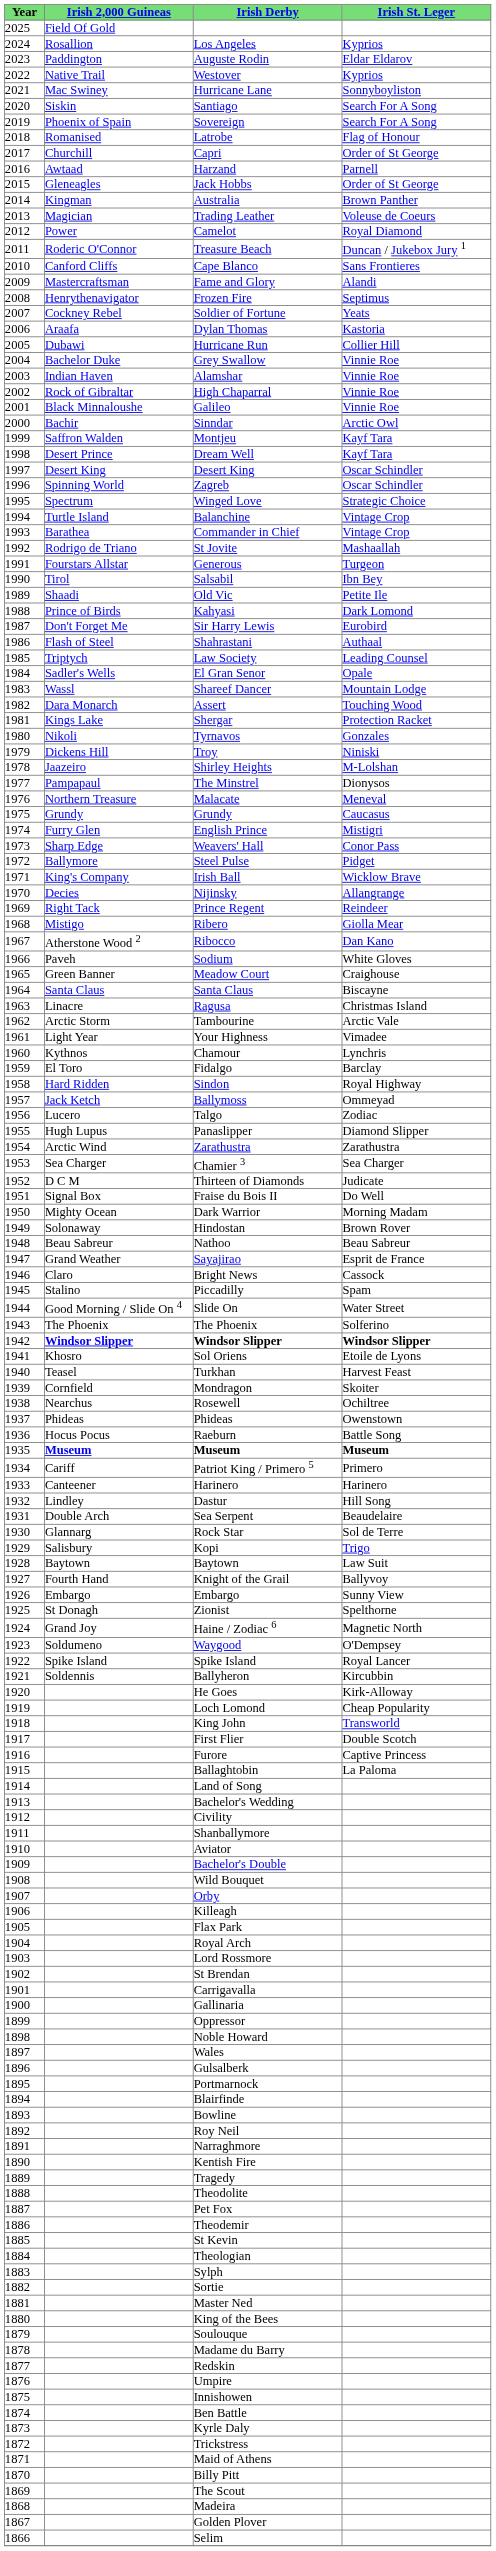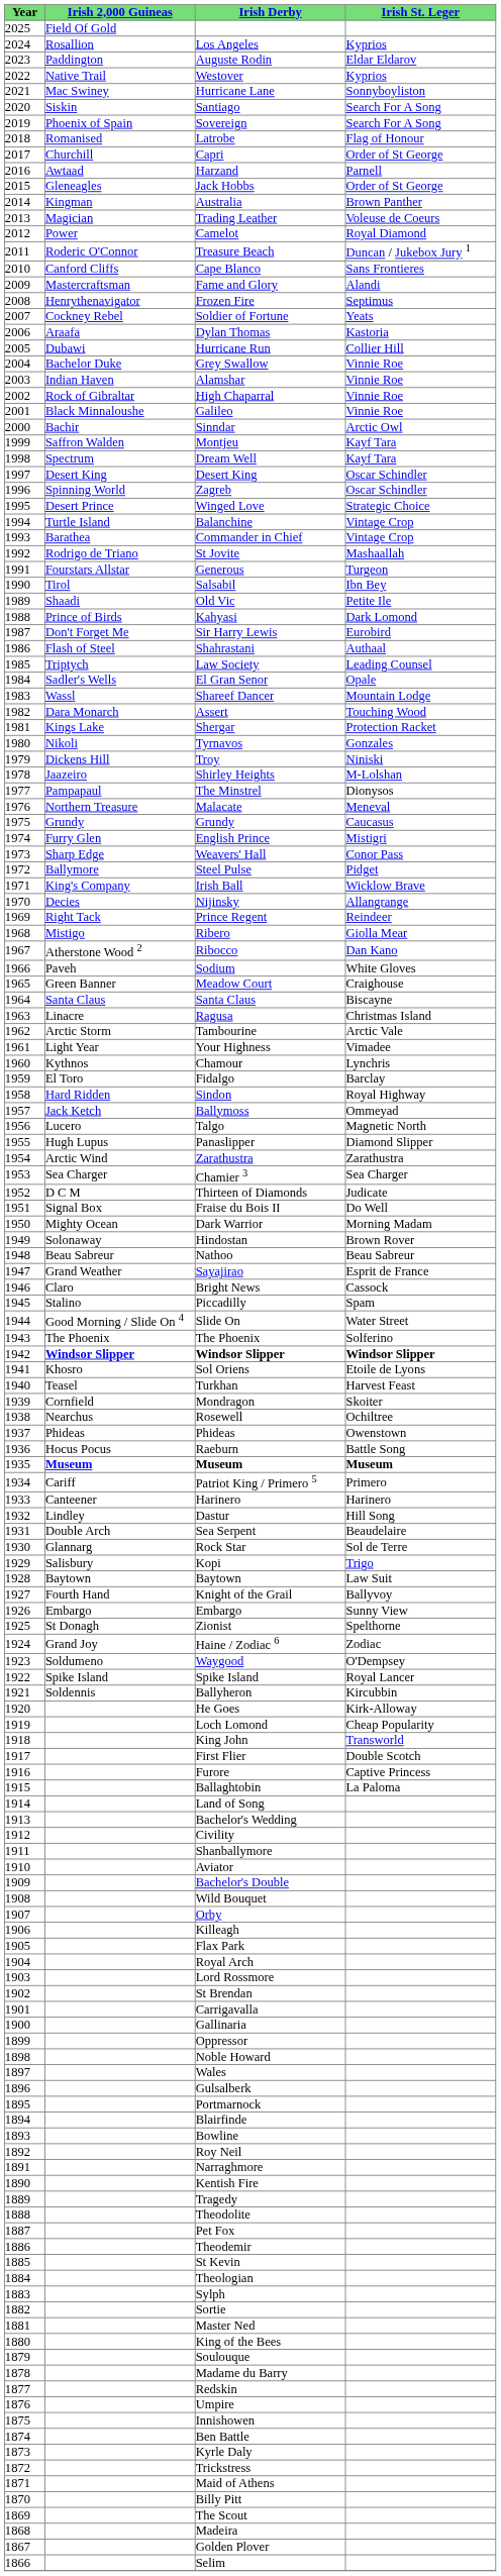 <table class = "sortable" | border="1" cellpadding="0" style="border-collapse: collapse; font-size:90%">
 <tr bgcolor="#77dd77" align="center">
 <td width="45px"><strong>Year</strong><br></td>
 <td width="170px"><strong><a href='#'>Irish 2,000 Guineas</a></strong><br></td>
 <td width="170px"><strong><a href='#'>Irish Derby</a></strong><br></td>
 <td width="170px"><strong><a href='#'>Irish St. Leger</a></strong></td>
 </tr>
 <tr>
 <td>2025</td>
 <td><a href='#'>Field Of Gold</a></td>
 <td></td>
 <td></td>
 </tr>
 <tr>
 <td>2024</td>
 <td><a href='#'>Rosallion</a></td>
 <td><a href='#'>Los Angeles</a></td>
 <td><a href='#'>Kyprios</a></td>
 </tr>
 <tr>
 <td>2023</td>
 <td><a href='#'>Paddington</a></td>
 <td><a href='#'>Auguste Rodin</a></td>
 <td><a href='#'>Eldar Eldarov</a></td>
 </tr>
 <tr>
 <td>2022</td>
 <td><a href='#'>Native Trail</a></td>
 <td><a href='#'>Westover</a></td>
 <td><a href='#'>Kyprios</a></td>
 </tr>
 <tr>
 <td>2021</td>
 <td><a href='#'>Mac Swiney</a></td>
 <td><a href='#'>Hurricane Lane</a></td>
 <td><a href='#'>Sonnyboyliston</a></td>
 </tr>
 <tr>
 <td>2020</td>
 <td><a href='#'>Siskin</a></td>
 <td><a href='#'>Santiago</a></td>
 <td><a href='#'>Search For A Song</a></td>
 </tr>
 <tr>
 <td>2019</td>
 <td><a href='#'>Phoenix of Spain</a></td>
 <td><a href='#'>Sovereign</a></td>
 <td><a href='#'>Search For A Song</a></td>
 </tr>
 <tr>
 <td>2018</td>
 <td><a href='#'>Romanised</a></td>
 <td><a href='#'>Latrobe</a></td>
 <td><a href='#'>Flag of Honour</a></td>
 </tr>
 <tr>
 <td>2017</td>
 <td><a href='#'>Churchill</a></td>
 <td><a href='#'>Capri</a></td>
 <td><a href='#'>Order of St George</a></td>
 </tr>
 <tr>
 <td>2016</td>
 <td><a href='#'>Awtaad</a></td>
 <td><a href='#'>Harzand</a></td>
 <td><a href='#'>Parnell</a></td>
 </tr>
 <tr>
 <td>2015</td>
 <td><a href='#'>Gleneagles</a></td>
 <td><a href='#'>Jack Hobbs</a></td>
 <td><a href='#'>Order of St George</a></td>
 </tr>
 <tr>
 <td>2014</td>
 <td><a href='#'>Kingman</a></td>
 <td><a href='#'>Australia</a></td>
 <td><a href='#'>Brown Panther</a></td>
 </tr>
 <tr>
 <td>2013</td>
 <td><a href='#'>Magician</a></td>
 <td><a href='#'>Trading Leather</a></td>
 <td><a href='#'>Voleuse de Coeurs</a></td>
 </tr>
 <tr>
 <td>2012</td>
 <td><a href='#'>Power</a></td>
 <td><a href='#'>Camelot</a></td>
 <td><a href='#'>Royal Diamond</a></td>
 </tr>
 <tr>
 <td>2011</td>
 <td><a href='#'>Roderic O'Connor</a></td>
 <td><a href='#'>Treasure Beach</a></td>
 <td><a href='#'>Duncan</a> / <a href='#'>Jukebox Jury</a> <sup>1</sup></td>
 </tr>
 <tr>
 <td>2010</td>
 <td><a href='#'>Canford Cliffs</a></td>
 <td><a href='#'>Cape Blanco</a></td>
 <td><a href='#'>Sans Frontieres</a></td>
 </tr>
 <tr>
 <td>2009</td>
 <td><a href='#'>Mastercraftsman</a></td>
 <td><a href='#'>Fame and Glory</a></td>
 <td><a href='#'>Alandi</a></td>
 </tr>
 <tr>
 <td>2008</td>
 <td><a href='#'>Henrythenavigator</a></td>
 <td><a href='#'>Frozen Fire</a></td>
 <td><a href='#'>Septimus</a></td>
 </tr>
 <tr>
 <td>2007</td>
 <td><a href='#'>Cockney Rebel</a></td>
 <td><a href='#'>Soldier of Fortune</a></td>
 <td><a href='#'>Yeats</a></td>
 </tr>
 <tr>
 <td>2006</td>
 <td><a href='#'>Araafa</a></td>
 <td><a href='#'>Dylan Thomas</a></td>
 <td><a href='#'>Kastoria</a></td>
 </tr>
 <tr>
 <td>2005</td>
 <td><a href='#'>Dubawi</a></td>
 <td><a href='#'>Hurricane Run</a></td>
 <td><a href='#'>Collier Hill</a></td>
 </tr>
 <tr>
 <td>2004</td>
 <td><a href='#'>Bachelor Duke</a></td>
 <td><a href='#'>Grey Swallow</a></td>
 <td><a href='#'>Vinnie Roe</a></td>
 </tr>
 <tr>
 <td>2003</td>
 <td><a href='#'>Indian Haven</a></td>
 <td><a href='#'>Alamshar</a></td>
 <td><a href='#'>Vinnie Roe</a></td>
 </tr>
 <tr>
 <td>2002</td>
 <td><a href='#'>Rock of Gibraltar</a></td>
 <td><a href='#'>High Chaparral</a></td>
 <td><a href='#'>Vinnie Roe</a></td>
 </tr>
 <tr>
 <td>2001</td>
 <td><a href='#'>Black Minnaloushe</a></td>
 <td><a href='#'>Galileo</a></td>
 <td><a href='#'>Vinnie Roe</a></td>
 </tr>
 <tr>
 <td>2000</td>
 <td><a href='#'>Bachir</a></td>
 <td><a href='#'>Sinndar</a></td>
 <td><a href='#'>Arctic Owl</a></td>
 </tr>
 <tr>
 <td>1999</td>
 <td><a href='#'>Saffron Walden</a></td>
 <td><a href='#'>Montjeu</a></td>
 <td><a href='#'>Kayf Tara</a></td>
 </tr>
 <tr>
 <td>1998</td>
-<td><a href='#'>Desert Prince</a></td>
+<td><a href='#'>Spectrum</a></td>
 <td><a href='#'>Dream Well</a></td>
 <td><a href='#'>Kayf Tara</a></td>
 </tr>
 <tr>
 <td>1997</td>
 <td><a href='#'>Desert King</a></td>
 <td><a href='#'>Desert King</a></td>
 <td><a href='#'>Oscar Schindler</a></td>
 </tr>
 <tr>
 <td>1996</td>
 <td><a href='#'>Spinning World</a></td>
 <td><a href='#'>Zagreb</a></td>
 <td><a href='#'>Oscar Schindler</a></td>
 </tr>
 <tr>
 <td>1995</td>
-<td><a href='#'>Spectrum</a></td>
+<td><a href='#'>Desert Prince</a></td>
 <td><a href='#'>Winged Love</a></td>
 <td><a href='#'>Strategic Choice</a></td>
 </tr>
 <tr>
 <td>1994</td>
 <td><a href='#'>Turtle Island</a></td>
 <td><a href='#'>Balanchine</a></td>
 <td><a href='#'>Vintage Crop</a></td>
 </tr>
 <tr>
 <td>1993</td>
 <td><a href='#'>Barathea</a></td>
 <td><a href='#'>Commander in Chief</a></td>
 <td><a href='#'>Vintage Crop</a></td>
 </tr>
 <tr>
 <td>1992</td>
 <td><a href='#'>Rodrigo de Triano</a></td>
 <td><a href='#'>St Jovite</a></td>
 <td><a href='#'>Mashaallah</a></td>
 </tr>
 <tr>
 <td>1991</td>
 <td><a href='#'>Fourstars Allstar</a></td>
 <td><a href='#'>Generous</a></td>
 <td><a href='#'>Turgeon</a></td>
 </tr>
 <tr>
 <td>1990</td>
 <td><a href='#'>Tirol</a></td>
 <td><a href='#'>Salsabil</a></td>
 <td><a href='#'>Ibn Bey</a></td>
 </tr>
 <tr>
 <td>1989</td>
 <td><a href='#'>Shaadi</a></td>
 <td><a href='#'>Old Vic</a></td>
 <td><a href='#'>Petite Ile</a></td>
 </tr>
 <tr>
 <td>1988</td>
 <td><a href='#'>Prince of Birds</a></td>
 <td><a href='#'>Kahyasi</a></td>
 <td><a href='#'>Dark Lomond</a></td>
 </tr>
 <tr>
 <td>1987</td>
 <td><a href='#'>Don't Forget Me</a></td>
 <td><a href='#'>Sir Harry Lewis</a></td>
 <td><a href='#'>Eurobird</a></td>
 </tr>
 <tr>
 <td>1986</td>
 <td><a href='#'>Flash of Steel</a></td>
 <td><a href='#'>Shahrastani</a></td>
 <td><a href='#'>Authaal</a></td>
 </tr>
 <tr>
 <td>1985</td>
 <td><a href='#'>Triptych</a></td>
 <td><a href='#'>Law Society</a></td>
 <td><a href='#'>Leading Counsel</a></td>
 </tr>
 <tr>
 <td>1984</td>
 <td><a href='#'>Sadler's Wells</a></td>
 <td><a href='#'>El Gran Senor</a></td>
 <td><a href='#'>Opale</a></td>
 </tr>
 <tr>
 <td>1983</td>
 <td><a href='#'>Wassl</a></td>
 <td><a href='#'>Shareef Dancer</a></td>
 <td><a href='#'>Mountain Lodge</a></td>
 </tr>
 <tr>
 <td>1982</td>
 <td><a href='#'>Dara Monarch</a></td>
 <td><a href='#'>Assert</a></td>
 <td><a href='#'>Touching Wood</a></td>
 </tr>
 <tr>
 <td>1981</td>
 <td><a href='#'>Kings Lake</a></td>
 <td><a href='#'>Shergar</a></td>
 <td><a href='#'>Protection Racket</a></td>
 </tr>
 <tr>
 <td>1980</td>
 <td><a href='#'>Nikoli</a></td>
 <td><a href='#'>Tyrnavos</a></td>
 <td><a href='#'>Gonzales</a></td>
 </tr>
 <tr>
 <td>1979</td>
 <td><a href='#'>Dickens Hill</a></td>
 <td><a href='#'>Troy</a></td>
 <td><a href='#'>Niniski</a></td>
 </tr>
 <tr>
 <td>1978</td>
 <td><a href='#'>Jaazeiro</a></td>
 <td><a href='#'>Shirley Heights</a></td>
 <td><a href='#'>M-Lolshan</a></td>
 </tr>
 <tr>
 <td>1977</td>
 <td><a href='#'>Pampapaul</a></td>
 <td><a href='#'>The Minstrel</a></td>
 <td>Dionysos</td>
 </tr>
 <tr>
 <td>1976</td>
 <td><a href='#'>Northern Treasure</a></td>
 <td><a href='#'>Malacate</a></td>
 <td><a href='#'>Meneval</a></td>
 </tr>
 <tr>
 <td>1975</td>
 <td><a href='#'>Grundy</a></td>
 <td><a href='#'>Grundy</a></td>
 <td><a href='#'>Caucasus</a></td>
 </tr>
 <tr>
 <td>1974</td>
 <td><a href='#'>Furry Glen</a></td>
 <td><a href='#'>English Prince</a></td>
 <td><a href='#'>Mistigri</a></td>
 </tr>
 <tr>
 <td>1973</td>
 <td><a href='#'>Sharp Edge</a></td>
 <td><a href='#'>Weavers' Hall</a></td>
 <td><a href='#'>Conor Pass</a></td>
 </tr>
 <tr>
 <td>1972</td>
 <td><a href='#'>Ballymore</a></td>
 <td><a href='#'>Steel Pulse</a></td>
 <td><a href='#'>Pidget</a></td>
 </tr>
 <tr>
 <td>1971</td>
 <td><a href='#'>King's Company</a></td>
 <td><a href='#'>Irish Ball</a></td>
 <td><a href='#'>Wicklow Brave</a></td>
 </tr>
 <tr>
 <td>1970</td>
 <td><a href='#'>Decies</a></td>
 <td><a href='#'>Nijinsky</a></td>
 <td><a href='#'>Allangrange</a></td>
 </tr>
 <tr>
 <td>1969</td>
 <td><a href='#'>Right Tack</a></td>
 <td><a href='#'>Prince Regent</a></td>
 <td><a href='#'>Reindeer</a></td>
 </tr>
 <tr>
 <td>1968</td>
 <td><a href='#'>Mistigo</a></td>
 <td><a href='#'>Ribero</a></td>
 <td><a href='#'>Giolla Mear</a></td>
 </tr>
 <tr>
 <td>1967</td>
 <td>Atherstone Wood <sup>2</sup></td>
 <td><a href='#'>Ribocco</a></td>
 <td><a href='#'>Dan Kano</a></td>
 </tr>
 <tr>
 <td>1966</td>
 <td>Paveh</td>
 <td><a href='#'>Sodium</a></td>
 <td>White Gloves</td>
 </tr>
 <tr>
 <td>1965</td>
 <td>Green Banner</td>
 <td><a href='#'>Meadow Court</a></td>
 <td>Craighouse</td>
 </tr>
 <tr>
 <td>1964</td>
 <td><a href='#'>Santa Claus</a></td>
 <td><a href='#'>Santa Claus</a></td>
 <td>Biscayne</td>
 </tr>
 <tr>
 <td>1963</td>
 <td>Linacre</td>
 <td><a href='#'>Ragusa</a></td>
 <td>Christmas Island</td>
 </tr>
 <tr>
 <td>1962</td>
 <td>Arctic Storm</td>
 <td>Tambourine</td>
 <td>Arctic Vale</td>
 </tr>
 <tr>
 <td>1961</td>
 <td>Light Year</td>
 <td>Your Highness</td>
 <td>Vimadee</td>
 </tr>
 <tr>
 <td>1960</td>
 <td>Kythnos</td>
 <td>Chamour</td>
 <td>Lynchris</td>
 </tr>
 <tr>
 <td>1959</td>
 <td>El Toro</td>
 <td>Fidalgo</td>
 <td>Barclay</td>
 </tr>
 <tr>
 <td>1958</td>
 <td><a href='#'>Hard Ridden</a></td>
 <td><a href='#'>Sindon</a></td>
 <td>Royal Highway</td>
 </tr>
 <tr>
 <td>1957</td>
 <td><a href='#'>Jack Ketch</a></td>
 <td><a href='#'>Ballymoss</a></td>
 <td>Ommeyad</td>
 </tr>
 <tr>
 <td>1956</td>
 <td>Lucero</td>
 <td>Talgo</td>
-<td>Zodiac</td>
+<td>Magnetic North</td>
 </tr>
 <tr>
 <td>1955</td>
 <td>Hugh Lupus</td>
 <td>Panaslipper</td>
 <td>Diamond Slipper</td>
 </tr>
 <tr>
 <td>1954</td>
 <td>Arctic Wind</td>
 <td><a href='#'>Zarathustra</a></td>
 <td>Zarathustra</td>
 </tr>
 <tr>
 <td>1953</td>
 <td>Sea Charger</td>
 <td>Chamier <sup>3</sup></td>
 <td>Sea Charger</td>
 </tr>
 <tr>
 <td>1952</td>
 <td>D C M</td>
 <td>Thirteen of Diamonds</td>
 <td>Judicate</td>
 </tr>
 <tr>
 <td>1951</td>
 <td>Signal Box</td>
 <td>Fraise du Bois II</td>
 <td>Do Well</td>
 </tr>
 <tr>
 <td>1950</td>
 <td>Mighty Ocean</td>
 <td>Dark Warrior</td>
 <td>Morning Madam</td>
 </tr>
 <tr>
 <td>1949</td>
 <td>Solonaway</td>
 <td>Hindostan</td>
 <td>Brown Rover</td>
 </tr>
 <tr>
 <td>1948</td>
 <td>Beau Sabreur</td>
 <td>Nathoo</td>
 <td>Beau Sabreur</td>
 </tr>
 <tr>
 <td>1947</td>
 <td>Grand Weather</td>
 <td><a href='#'>Sayajirao</a></td>
 <td>Esprit de France</td>
 </tr>
 <tr>
 <td>1946</td>
 <td>Claro</td>
 <td>Bright News</td>
 <td>Cassock</td>
 </tr>
 <tr>
 <td>1945</td>
 <td>Stalino</td>
 <td>Piccadilly</td>
 <td>Spam</td>
 </tr>
 <tr>
 <td>1944</td>
 <td>Good Morning / Slide On <sup>4</sup></td>
 <td>Slide On</td>
 <td>Water Street</td>
 </tr>
 <tr>
 <td>1943</td>
 <td>The Phoenix</td>
 <td>The Phoenix</td>
 <td>Solferino</td>
 </tr>
 <tr>
 <td>1942</td>
 <td><strong><a href='#'>Windsor Slipper</a></strong></td>
 <td><strong>Windsor Slipper</strong></td>
 <td><strong>Windsor Slipper</strong></td>
 </tr>
 <tr>
 <td>1941</td>
 <td>Khosro</td>
 <td>Sol Oriens</td>
 <td>Etoile de Lyons</td>
 </tr>
 <tr>
 <td>1940</td>
 <td>Teasel</td>
 <td>Turkhan</td>
 <td>Harvest Feast</td>
 </tr>
 <tr>
 <td>1939</td>
 <td>Cornfield</td>
 <td>Mondragon</td>
 <td>Skoiter</td>
 </tr>
 <tr>
 <td>1938</td>
 <td>Nearchus</td>
 <td>Rosewell</td>
 <td>Ochiltree</td>
 </tr>
 <tr>
 <td>1937</td>
 <td>Phideas</td>
 <td>Phideas</td>
 <td>Owenstown</td>
 </tr>
 <tr>
 <td>1936</td>
 <td>Hocus Pocus</td>
 <td>Raeburn</td>
 <td>Battle Song</td>
 </tr>
 <tr>
 <td>1935</td>
 <td><strong><a href='#'>Museum</a></strong></td>
 <td><strong>Museum</strong></td>
 <td><strong>Museum</strong></td>
 </tr>
 <tr>
 <td>1934</td>
 <td>Cariff</td>
 <td>Patriot King / Primero <sup>5</sup></td>
 <td>Primero</td>
 </tr>
 <tr>
 <td>1933</td>
 <td>Canteener</td>
 <td>Harinero</td>
 <td>Harinero</td>
 </tr>
 <tr>
 <td>1932</td>
 <td>Lindley</td>
 <td>Dastur</td>
 <td>Hill Song</td>
 </tr>
 <tr>
 <td>1931</td>
 <td>Double Arch</td>
 <td>Sea Serpent</td>
 <td>Beaudelaire</td>
 </tr>
 <tr>
 <td>1930</td>
 <td>Glannarg</td>
 <td>Rock Star</td>
 <td>Sol de Terre</td>
 </tr>
 <tr>
 <td>1929</td>
 <td>Salisbury</td>
 <td>Kopi</td>
 <td><a href='#'>Trigo</a></td>
 </tr>
 <tr>
 <td>1928</td>
 <td>Baytown</td>
 <td>Baytown</td>
 <td>Law Suit</td>
 </tr>
 <tr>
 <td>1927</td>
 <td>Fourth Hand</td>
 <td>Knight of the Grail</td>
 <td>Ballyvoy</td>
 </tr>
 <tr>
 <td>1926</td>
 <td>Embargo</td>
 <td>Embargo</td>
 <td>Sunny View</td>
 </tr>
 <tr>
 <td>1925</td>
 <td>St Donagh</td>
 <td>Zionist</td>
 <td>Spelthorne</td>
 </tr>
 <tr>
 <td>1924</td>
 <td>Grand Joy</td>
 <td>Haine / Zodiac <sup>6</sup></td>
-<td>Magnetic North</td>
+<td>Zodiac</td>
 </tr>
 <tr>
 <td>1923</td>
 <td>Soldumeno</td>
 <td><a href='#'>Waygood</a></td>
 <td>O'Dempsey</td>
 </tr>
 <tr>
 <td>1922</td>
 <td>Spike Island</td>
 <td>Spike Island</td>
 <td>Royal Lancer</td>
 </tr>
 <tr>
 <td>1921</td>
 <td>Soldennis</td>
 <td>Ballyheron</td>
 <td>Kircubbin</td>
 </tr>
 <tr>
 <td>1920</td>
 <td></td>
 <td>He Goes</td>
 <td>Kirk-Alloway</td>
 </tr>
 <tr>
 <td>1919</td>
 <td></td>
 <td>Loch Lomond</td>
 <td>Cheap Popularity</td>
 </tr>
 <tr>
 <td>1918</td>
 <td></td>
 <td>King John</td>
 <td><a href='#'>Transworld</a></td>
 </tr>
 <tr>
 <td>1917</td>
 <td></td>
 <td>First Flier</td>
 <td>Double Scotch</td>
 </tr>
 <tr>
 <td>1916</td>
 <td></td>
 <td>Furore</td>
 <td>Captive Princess</td>
 </tr>
 <tr>
 <td>1915</td>
 <td></td>
 <td>Ballaghtobin</td>
 <td>La Paloma</td>
 </tr>
 <tr>
 <td>1914</td>
 <td></td>
 <td>Land of Song</td>
 <td></td>
 </tr>
 <tr>
 <td>1913</td>
 <td></td>
 <td>Bachelor's Wedding</td>
 <td></td>
 </tr>
 <tr>
 <td>1912</td>
 <td></td>
 <td>Civility</td>
 <td></td>
 </tr>
 <tr>
 <td>1911</td>
 <td></td>
 <td>Shanballymore</td>
 <td></td>
 </tr>
 <tr>
 <td>1910</td>
 <td></td>
 <td>Aviator</td>
 <td></td>
 </tr>
 <tr>
 <td>1909</td>
 <td></td>
 <td><a href='#'>Bachelor's Double</a></td>
 <td></td>
 </tr>
 <tr>
 <td>1908</td>
 <td></td>
 <td>Wild Bouquet</td>
 <td></td>
 </tr>
 <tr>
 <td>1907</td>
 <td></td>
 <td><a href='#'>Orby</a></td>
 <td></td>
 </tr>
 <tr>
 <td>1906</td>
 <td></td>
 <td>Killeagh</td>
 <td></td>
 </tr>
 <tr>
 <td>1905</td>
 <td></td>
 <td>Flax Park</td>
 <td></td>
 </tr>
 <tr>
 <td>1904</td>
 <td></td>
 <td>Royal Arch</td>
 <td></td>
 </tr>
 <tr>
 <td>1903</td>
 <td></td>
 <td>Lord Rossmore</td>
 <td></td>
 </tr>
 <tr>
 <td>1902</td>
 <td></td>
 <td>St Brendan</td>
 <td></td>
 </tr>
 <tr>
 <td>1901</td>
 <td></td>
 <td>Carrigavalla</td>
 <td></td>
 </tr>
 <tr>
 <td>1900</td>
 <td></td>
 <td>Gallinaria</td>
 <td></td>
 </tr>
 <tr>
 <td>1899</td>
 <td></td>
 <td>Oppressor</td>
 <td></td>
 </tr>
 <tr>
 <td>1898</td>
 <td></td>
 <td>Noble Howard</td>
 <td></td>
 </tr>
 <tr>
 <td>1897</td>
 <td></td>
 <td>Wales</td>
 <td></td>
 </tr>
 <tr>
 <td>1896</td>
 <td></td>
 <td>Gulsalberk</td>
 <td></td>
 </tr>
 <tr>
 <td>1895</td>
 <td></td>
 <td>Portmarnock</td>
 <td></td>
 </tr>
 <tr>
 <td>1894</td>
 <td></td>
 <td>Blairfinde</td>
 <td></td>
 </tr>
 <tr>
 <td>1893</td>
 <td></td>
 <td>Bowline</td>
 <td></td>
 </tr>
 <tr>
 <td>1892</td>
 <td></td>
 <td>Roy Neil</td>
 <td></td>
 </tr>
 <tr>
 <td>1891</td>
 <td></td>
 <td>Narraghmore</td>
 <td></td>
 </tr>
 <tr>
 <td>1890</td>
 <td></td>
 <td>Kentish Fire</td>
 <td></td>
 </tr>
 <tr>
 <td>1889</td>
 <td></td>
 <td>Tragedy</td>
 <td></td>
 </tr>
 <tr>
 <td>1888</td>
 <td></td>
 <td>Theodolite</td>
 <td></td>
 </tr>
 <tr>
 <td>1887</td>
 <td></td>
 <td>Pet Fox</td>
 <td></td>
 </tr>
 <tr>
 <td>1886</td>
 <td></td>
 <td>Theodemir</td>
 <td></td>
 </tr>
 <tr>
 <td>1885</td>
 <td></td>
 <td>St Kevin</td>
 <td></td>
 </tr>
 <tr>
 <td>1884</td>
 <td></td>
 <td>Theologian</td>
 <td></td>
 </tr>
 <tr>
 <td>1883</td>
 <td></td>
 <td>Sylph</td>
 <td></td>
 </tr>
 <tr>
 <td>1882</td>
 <td></td>
 <td>Sortie</td>
 <td></td>
 </tr>
 <tr>
 <td>1881</td>
 <td></td>
 <td>Master Ned</td>
 <td></td>
 </tr>
 <tr>
 <td>1880</td>
 <td></td>
 <td>King of the Bees</td>
 <td></td>
 </tr>
 <tr>
 <td>1879</td>
 <td></td>
 <td>Soulouque</td>
 <td></td>
 </tr>
 <tr>
 <td>1878</td>
 <td></td>
 <td>Madame du Barry</td>
 <td></td>
 </tr>
 <tr>
 <td>1877</td>
 <td></td>
 <td>Redskin</td>
 <td></td>
 </tr>
 <tr>
 <td>1876</td>
 <td></td>
 <td>Umpire</td>
 <td></td>
 </tr>
 <tr>
 <td>1875</td>
 <td></td>
 <td>Innishowen</td>
 <td></td>
 </tr>
 <tr>
 <td>1874</td>
 <td></td>
 <td>Ben Battle</td>
 <td></td>
 </tr>
 <tr>
 <td>1873</td>
 <td></td>
 <td>Kyrle Daly</td>
 <td></td>
 </tr>
 <tr>
 <td>1872</td>
 <td></td>
 <td>Trickstress</td>
 <td></td>
 </tr>
 <tr>
 <td>1871</td>
 <td></td>
 <td>Maid of Athens</td>
 <td></td>
 </tr>
 <tr>
 <td>1870</td>
 <td></td>
 <td>Billy Pitt</td>
 <td></td>
 </tr>
 <tr>
 <td>1869</td>
 <td></td>
 <td>The Scout</td>
 <td></td>
 </tr>
 <tr>
 <td>1868</td>
 <td></td>
 <td>Madeira</td>
 <td></td>
 </tr>
 <tr>
 <td>1867</td>
 <td></td>
 <td>Golden Plover</td>
 <td></td>
 </tr>
 <tr>
 <td>1866</td>
 <td></td>
 <td>Selim</td>
 <td></td>
 </tr>
 <tr>
 </tr>
 </table>
